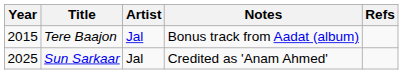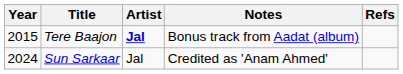 <table class="wikitable">
 <tr>
 <th>Year</th>
 <th>Title</th>
 <th>Artist</th>
 <th>Notes</th>
 <th>Refs</th>
 </tr>
 <tr>
 <td>2015</td>
 <td><em>Tere Baajon</em></td>
-<td><a href='#'>Jal</a></td>
+<td><strong><a href='#'>Jal</a></strong></td>
 <td>Bonus track from <a href='#'>Aadat (album)</a></td>
 <td></td>
 </tr>
 <tr>
-<td>2025</td>
+<td>2024</td>
 <td><a href='#'><em>Sun Sarkaar</em></a></td>
 <td>Jal</td>
 <td>Credited as 'Anam Ahmed'</td>
 <td></td>
 </tr>
 </table>
